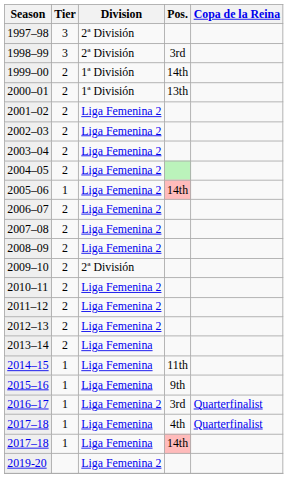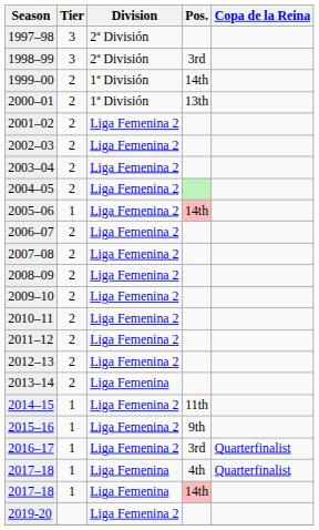 <table class="wikitable" style="font-size:85%">
 <tr>
 <th>Season</th>
 <th>Tier</th>
 <th>Division</th>
 <th>Pos.</th>
 <th><a href='#'>Copa de la Reina</a></th>
 </tr>
 <tr>
 <td style="background:#efefef;">1997–98</td>
 <td align="center">3</td>
 <td>2ª División</td>
 <td align="center"></td>
 <td></td>
 </tr>
 <tr>
 <td style="background:#efefef;">1998–99</td>
 <td align="center">3</td>
 <td>2ª División</td>
 <td align="center">3rd</td>
 <td></td>
 </tr>
 <tr>
 <td style="background:#efefef;">1999–00</td>
 <td align="center">2</td>
 <td>1ª División</td>
 <td align="center">14th</td>
 <td></td>
 </tr>
 <tr>
 <td style="background:#efefef;">2000–01</td>
 <td align="center">2</td>
 <td>1ª División</td>
 <td align="center">13th</td>
 <td></td>
 </tr>
 <tr>
 <td style="background:#efefef;">2001–02</td>
 <td align="center">2</td>
 <td><a href='#'>Liga Femenina 2</a></td>
 <td align="center"></td>
 <td></td>
 </tr>
 <tr>
 <td style="background:#efefef;">2002–03</td>
 <td align="center">2</td>
 <td><a href='#'>Liga Femenina 2</a></td>
 <td align="center"></td>
 <td></td>
 </tr>
 <tr>
 <td style="background:#efefef;">2003–04</td>
 <td align="center">2</td>
 <td><a href='#'>Liga Femenina 2</a></td>
 <td align="center"></td>
 <td></td>
 </tr>
 <tr>
 <td style="background:#efefef;">2004–05</td>
 <td align="center">2</td>
 <td><a href='#'>Liga Femenina 2</a></td>
 <td bgcolor=#BBF3BB align="center"></td>
 <td></td>
 </tr>
 <tr>
 <td style="background:#efefef;">2005–06</td>
 <td align="center">1</td>
 <td><a href='#'>Liga Femenina 2</a></td>
 <td bgcolor=#FFBBBB align="center">14th</td>
 <td></td>
 </tr>
 <tr>
 <td style="background:#efefef;">2006–07</td>
 <td align="center">2</td>
 <td><a href='#'>Liga Femenina 2</a></td>
 <td align="center"></td>
 <td></td>
 </tr>
 <tr>
 <td style="background:#efefef;">2007–08</td>
 <td align="center">2</td>
 <td><a href='#'>Liga Femenina 2</a></td>
 <td align="center"></td>
 <td></td>
 </tr>
 <tr>
 <td style="background:#efefef;">2008–09</td>
 <td align="center">2</td>
 <td><a href='#'>Liga Femenina 2</a></td>
 <td align="center"></td>
 <td></td>
 </tr>
 <tr>
 <td style="background:#efefef;">2009–10</td>
 <td align="center">2</td>
-<td>2ª División</td>
+<td><a href='#'>Liga Femenina 2</a></td>
 <td align="center"></td>
 <td></td>
 </tr>
 <tr>
 <td style="background:#efefef;">2010–11</td>
 <td align="center">2</td>
 <td><a href='#'>Liga Femenina 2</a></td>
 <td align="center"></td>
 <td></td>
 </tr>
 <tr>
 <td style="background:#efefef;">2011–12</td>
 <td align="center">2</td>
 <td><a href='#'>Liga Femenina 2</a></td>
 <td align="center"></td>
 <td></td>
 </tr>
 <tr>
 <td style="background:#efefef;">2012–13</td>
 <td align="center">2</td>
 <td><a href='#'>Liga Femenina 2</a></td>
 <td align="center"></td>
 <td></td>
 </tr>
 <tr>
 <td style="background:#efefef;">2013–14</td>
 <td align="center">2</td>
 <td><a href='#'>Liga Femenina</a></td>
 <td align="center"></td>
 <td></td>
 </tr>
 <tr>
 <td style="background:#efefef;"><a href='#'>2014–15</a></td>
 <td align="center">1</td>
-<td><a href='#'>Liga Femenina</a></td>
+<td><a href='#'>Liga Femenina 2</a></td>
 <td align="center">11th</td>
 <td></td>
 </tr>
 <tr>
 <td style="background:#efefef;"><a href='#'>2015–16</a></td>
 <td align="center">1</td>
-<td><a href='#'>Liga Femenina</a></td>
+<td><a href='#'>Liga Femenina 2</a></td>
 <td align="center">9th</td>
 <td></td>
 </tr>
 <tr>
 <td style="background:#efefef;"><a href='#'>2016–17</a></td>
 <td align="center">1</td>
 <td><a href='#'>Liga Femenina 2</a></td>
 <td align="center">3rd</td>
 <td><a href='#'>Quarterfinalist</a></td>
 </tr>
 <tr>
 <td style="background:#efefef;"><a href='#'>2017–18</a></td>
 <td align="center">1</td>
 <td><a href='#'>Liga Femenina</a></td>
 <td align=center>4th</td>
 <td><a href='#'>Quarterfinalist</a></td>
 </tr>
 <tr>
 <td style="background:#efefef;"><a href='#'>2017–18</a></td>
 <td align="center">1</td>
 <td><a href='#'>Liga Femenina</a></td>
 <td bgcolor=#FFBBBB align="center">14th</td>
 <td></td>
 </tr>
 <tr>
 <td style="background:#efefef;"><a href='#'>2019-20</a></td>
 <td align="center"></td>
 <td><a href='#'>Liga Femenina 2</a></td>
 <td align="center"></td>
 <td></td>
 </tr>
 <tr>
 </tr>
 </table>
